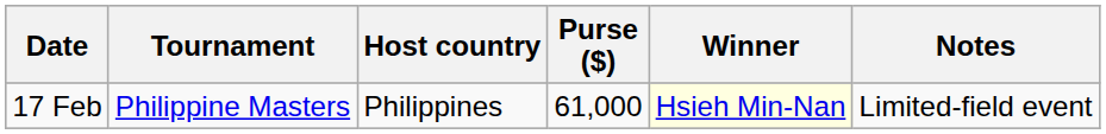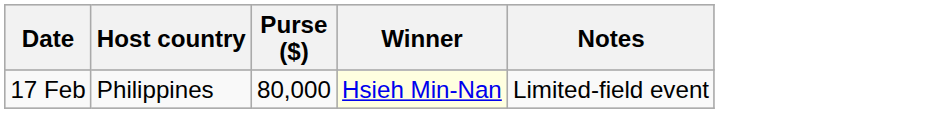 <table class="wikitable" style="font-size:95%">
 <tr>
 <th>Date</th>
-<th>Tournament</th>
 <th>Host country</th>
 <th>Purse<br>($)</th>
 <th>Winner</th>
 <th>Notes</th>
 </tr>
 <tr>
 <td>17 Feb</td>
-<td><a href='#'>Philippine Masters</a></td>
 <td>Philippines</td>
-<td align=right>61,000</td>
+<td align=right>80,000</td>
 <td style="background: lightyellow;"> <a href='#'>Hsieh Min-Nan</a></td>
 <td>Limited-field event</td>
 </tr>
 </table>
